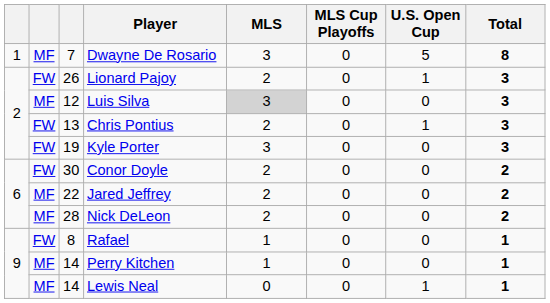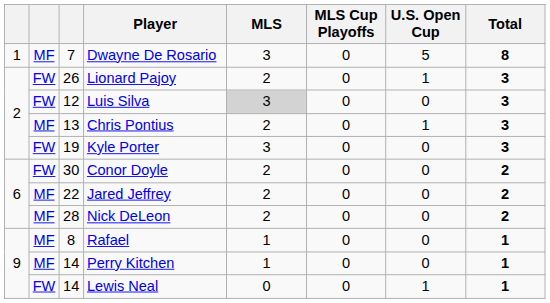 <table class="wikitable" style="text-align:center;">
 <tr>
 <th width=20></th>
 <th width=20></th>
 <th width=20></th>
 <th width=150>Player</th>
 <th width=80>MLS</th>
 <th width=80>MLS Cup Playoffs</th>
 <th width=80>U.S. Open Cup</th>
 <th width=80>Total</th>
 </tr>
 <tr>
 <td>1</td>
 <td><a href='#'>MF</a></td>
 <td>7</td>
 <td align=left><a href='#'>Dwayne De Rosario</a></td>
 <td>3</td>
 <td>0</td>
 <td>5</td>
 <td><strong>8</strong></td>
 </tr>
 <tr>
 <td rowspan=4>2</td>
 <td><a href='#'>FW</a></td>
 <td>26</td>
 <td align=left><a href='#'>Lionard Pajoy</a></td>
 <td>2</td>
 <td>0</td>
 <td>1</td>
 <td><strong>3</strong></td>
 </tr>
 <tr>
-<td><a href='#'>MF</a></td>
+<td><a href='#'>FW</a></td>
 <td>12</td>
 <td align=left><a href='#'>Luis Silva</a></td>
 <td style="background: lightgrey;">3</td>
 <td>0</td>
 <td>0</td>
 <td><strong>3</strong></td>
 </tr>
 <tr>
-<td><a href='#'>FW</a></td>
+<td><a href='#'>MF</a></td>
 <td>13</td>
 <td align=left><a href='#'>Chris Pontius</a></td>
 <td>2</td>
 <td>0</td>
 <td>1</td>
 <td><strong>3</strong></td>
 </tr>
 <tr>
 <td><a href='#'>FW</a></td>
 <td>19</td>
 <td align=left><a href='#'>Kyle Porter</a></td>
 <td>3</td>
 <td>0</td>
 <td>0</td>
 <td><strong>3</strong></td>
 </tr>
 <tr>
 <td rowspan=3>6</td>
 <td><a href='#'>FW</a></td>
 <td>30</td>
 <td align=left><a href='#'>Conor Doyle</a></td>
 <td>2</td>
 <td>0</td>
 <td>0</td>
 <td><strong>2</strong></td>
 </tr>
 <tr>
 <td><a href='#'>MF</a></td>
 <td>22</td>
 <td align=left><a href='#'>Jared Jeffrey</a></td>
 <td>2</td>
 <td>0</td>
 <td>0</td>
 <td><strong>2</strong></td>
 </tr>
 <tr>
 <td><a href='#'>MF</a></td>
 <td>28</td>
 <td align=left><a href='#'>Nick DeLeon</a></td>
 <td>2</td>
 <td>0</td>
 <td>0</td>
 <td><strong>2</strong></td>
 </tr>
 <tr>
 <td rowspan=3>9</td>
-<td><a href='#'>FW</a></td>
+<td><a href='#'>MF</a></td>
 <td>8</td>
 <td align=left><a href='#'>Rafael</a></td>
 <td>1</td>
 <td>0</td>
 <td>0</td>
 <td><strong>1</strong></td>
 </tr>
 <tr>
 <td><a href='#'>MF</a></td>
 <td>14</td>
 <td align=left><a href='#'>Perry Kitchen</a></td>
 <td>1</td>
 <td>0</td>
 <td>0</td>
 <td><strong>1</strong></td>
 </tr>
 <tr>
-<td><a href='#'>MF</a></td>
+<td><a href='#'>FW</a></td>
 <td>14</td>
 <td align=left><a href='#'>Lewis Neal</a></td>
 <td>0</td>
 <td>0</td>
 <td>1</td>
 <td><strong>1</strong></td>
 </tr>
 </table>
